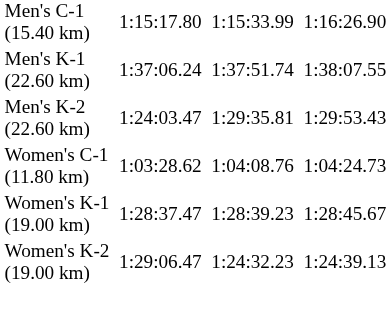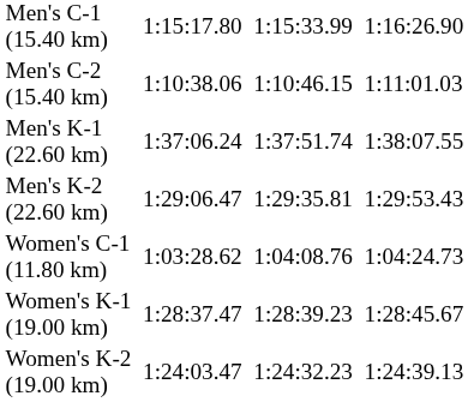 <table>
 <tr>
 <td>Men's C-1<br>(15.40 km)</td>
 <td></td>
 <td>1:15:17.80</td>
 <td></td>
 <td>1:15:33.99</td>
 <td></td>
 <td>1:16:26.90</td>
+</tr>
+<tr>
+<td>Men's C-2<br>(15.40 km)</td>
+<td></td>
+<td>1:10:38.06</td>
+<td></td>
+<td>1:10:46.15</td>
+<td></td>
+<td>1:11:01.03</td>
 </tr>
 <tr>
 <td>Men's K-1<br>(22.60 km)</td>
 <td></td>
 <td>1:37:06.24</td>
 <td></td>
 <td>1:37:51.74</td>
 <td></td>
 <td>1:38:07.55</td>
 </tr>
 <tr>
 <td>Men's K-2<br>(22.60 km)</td>
 <td></td>
-<td>1:24:03.47</td>
+<td>1:29:06.47</td>
 <td></td>
 <td>1:29:35.81</td>
 <td></td>
 <td>1:29:53.43</td>
 </tr>
 <tr>
 <td>Women's C-1<br>(11.80 km)</td>
 <td></td>
 <td>1:03:28.62</td>
 <td></td>
 <td>1:04:08.76</td>
 <td></td>
 <td>1:04:24.73</td>
 </tr>
 <tr>
 <td>Women's K-1<br>(19.00 km)</td>
 <td></td>
 <td>1:28:37.47</td>
 <td></td>
 <td>1:28:39.23</td>
 <td></td>
 <td>1:28:45.67</td>
 </tr>
 <tr>
 <td>Women's K-2<br>(19.00 km)</td>
 <td></td>
-<td>1:29:06.47</td>
+<td>1:24:03.47</td>
 <td></td>
 <td>1:24:32.23</td>
 <td></td>
 <td>1:24:39.13</td>
 </tr>
 </table>
